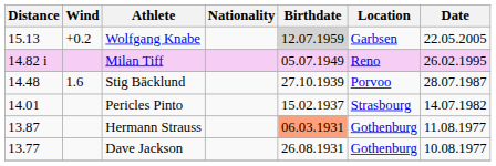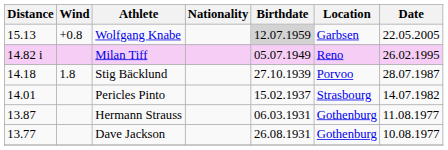 <table class="wikitable">
 <tr>
 <th>Distance</th>
 <th>Wind</th>
 <th>Athlete</th>
 <th>Nationality</th>
 <th>Birthdate</th>
 <th>Location</th>
 <th>Date</th>
 </tr>
 <tr>
 <td>15.13</td>
-<td>+0.2</td>
+<td>+0.8</td>
 <td><a href='#'>Wolfgang Knabe</a></td>
 <td></td>
 <td style="background: lightgrey;">12.07.1959</td>
 <td><a href='#'>Garbsen</a></td>
 <td>22.05.2005</td>
 </tr>
 <tr bgcolor=#f6CEF5>
 <td>14.82 i</td>
 <td></td>
 <td><a href='#'>Milan Tiff</a></td>
 <td></td>
 <td>05.07.1949</td>
 <td><a href='#'>Reno</a></td>
 <td>26.02.1995</td>
 </tr>
 <tr>
-<td>14.48</td>
-<td>1.6</td>
+<td>14.18</td>
+<td>1.8</td>
 <td>Stig Bäcklund</td>
 <td></td>
 <td>27.10.1939</td>
 <td><a href='#'>Porvoo</a></td>
 <td>28.07.1987</td>
 </tr>
 <tr>
 <td>14.01</td>
 <td></td>
 <td>Pericles Pinto</td>
 <td></td>
 <td>15.02.1937</td>
 <td><a href='#'>Strasbourg</a></td>
 <td>14.07.1982</td>
 </tr>
 <tr>
 <td>13.87</td>
 <td></td>
 <td>Hermann Strauss</td>
 <td></td>
-<td style="background: lightsalmon;">06.03.1931</td>
+<td>06.03.1931</td>
 <td><a href='#'>Gothenburg</a></td>
 <td>11.08.1977</td>
 </tr>
 <tr>
 <td>13.77</td>
 <td></td>
 <td>Dave Jackson</td>
 <td></td>
 <td>26.08.1931</td>
 <td><a href='#'>Gothenburg</a></td>
 <td>10.08.1977</td>
 </tr>
 <tr>
 </tr>
 </table>
